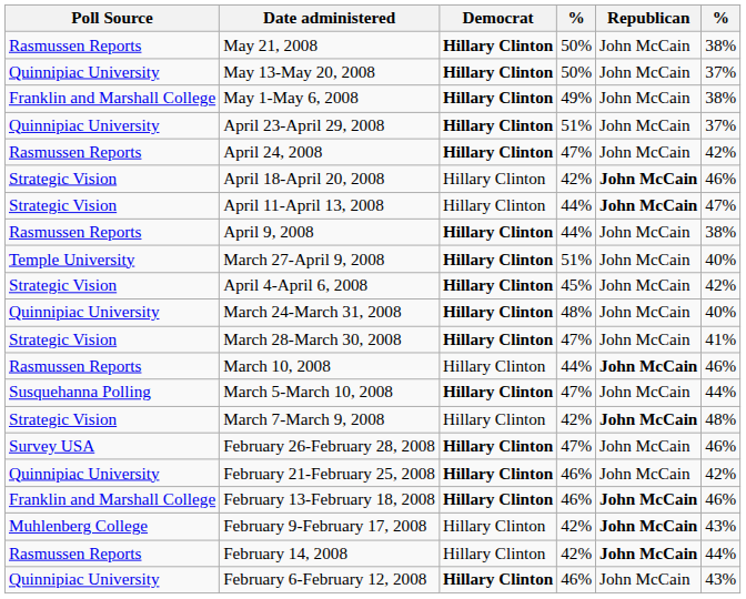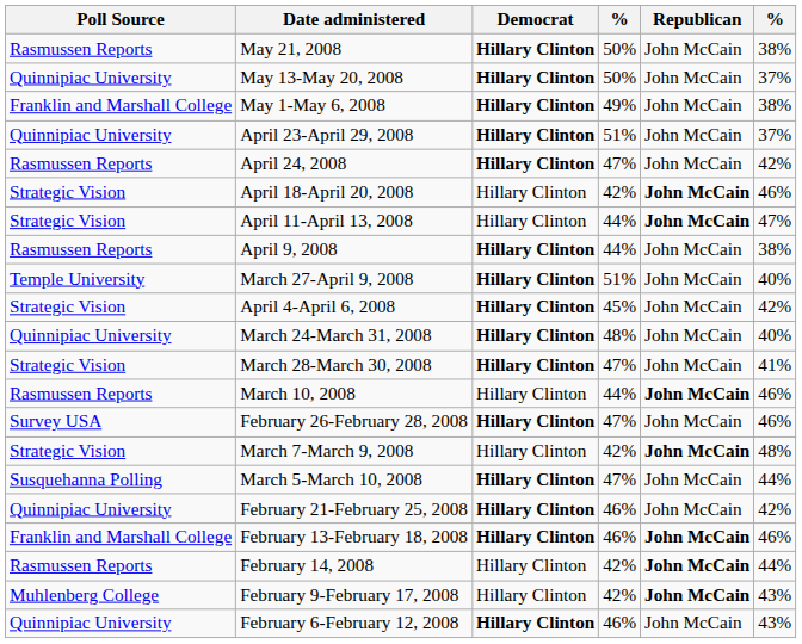 <table class="wikitable">
 <tr valign=bottom>
 <th>Poll Source</th>
 <th>Date administered</th>
 <th>Democrat</th>
 <th>%</th>
 <th>Republican</th>
 <th>%</th>
 </tr>
 <tr>
 <td><a href='#'>Rasmussen Reports</a></td>
 <td>May 21, 2008</td>
 <td><strong>Hillary Clinton</strong></td>
 <td>50%</td>
 <td>John McCain</td>
 <td>38%</td>
 </tr>
 <tr>
 <td><a href='#'>Quinnipiac University</a></td>
 <td>May 13-May 20, 2008</td>
 <td><strong>Hillary Clinton</strong></td>
 <td>50%</td>
 <td>John McCain</td>
 <td>37%</td>
 </tr>
 <tr>
 <td><a href='#'>Franklin and Marshall College</a></td>
 <td>May 1-May 6, 2008</td>
 <td><strong>Hillary Clinton</strong></td>
 <td>49%</td>
 <td>John McCain</td>
 <td>38%</td>
 </tr>
 <tr>
 <td><a href='#'>Quinnipiac University</a></td>
 <td>April 23-April 29, 2008</td>
 <td><strong>Hillary Clinton</strong></td>
 <td>51%</td>
 <td>John McCain</td>
 <td>37%</td>
 </tr>
 <tr>
 <td><a href='#'>Rasmussen Reports</a></td>
 <td>April 24, 2008</td>
 <td><strong>Hillary Clinton</strong></td>
 <td>47%</td>
 <td>John McCain</td>
 <td>42%</td>
 </tr>
 <tr>
 <td><a href='#'>Strategic Vision</a></td>
 <td>April 18-April 20, 2008</td>
 <td>Hillary Clinton</td>
 <td>42%</td>
 <td><strong>John McCain</strong></td>
 <td>46%</td>
 </tr>
 <tr>
 <td><a href='#'>Strategic Vision</a></td>
 <td>April 11-April 13, 2008</td>
 <td>Hillary Clinton</td>
 <td>44%</td>
 <td><strong>John McCain</strong></td>
 <td>47%</td>
 </tr>
 <tr>
 <td><a href='#'>Rasmussen Reports</a></td>
 <td>April 9, 2008</td>
 <td><strong>Hillary Clinton</strong></td>
 <td>44%</td>
 <td>John McCain</td>
 <td>38%</td>
 </tr>
 <tr>
 <td><a href='#'>Temple University</a></td>
 <td>March 27-April 9, 2008</td>
 <td><strong>Hillary Clinton</strong></td>
 <td>51%</td>
 <td>John McCain</td>
 <td>40%</td>
 </tr>
 <tr>
 <td><a href='#'>Strategic Vision</a></td>
 <td>April 4-April 6, 2008</td>
 <td><strong>Hillary Clinton</strong></td>
 <td>45%</td>
 <td>John McCain</td>
 <td>42%</td>
 </tr>
 <tr>
 <td><a href='#'>Quinnipiac University</a></td>
 <td>March 24-March 31, 2008</td>
 <td><strong>Hillary Clinton</strong></td>
 <td>48%</td>
 <td>John McCain</td>
 <td>40%</td>
 </tr>
 <tr>
 <td><a href='#'>Strategic Vision</a></td>
 <td>March 28-March 30, 2008</td>
 <td><strong>Hillary Clinton</strong></td>
 <td>47%</td>
 <td>John McCain</td>
 <td>41%</td>
 </tr>
 <tr>
 <td><a href='#'>Rasmussen Reports</a></td>
 <td>March 10, 2008</td>
 <td>Hillary Clinton</td>
 <td>44%</td>
 <td><strong>John McCain</strong></td>
 <td>46%</td>
 </tr>
 <tr>
-<td><a href='#'>Susquehanna Polling</a></td>
-<td>March 5-March 10, 2008</td>
+<td><a href='#'>Survey USA</a></td>
+<td>February 26-February 28, 2008</td>
 <td><strong>Hillary Clinton</strong></td>
 <td>47%</td>
 <td>John McCain</td>
-<td>44%</td>
+<td>46%</td>
 </tr>
 <tr>
 <td><a href='#'>Strategic Vision</a></td>
 <td>March 7-March 9, 2008</td>
 <td>Hillary Clinton</td>
 <td>42%</td>
 <td><strong>John McCain</strong></td>
 <td>48%</td>
 </tr>
 <tr>
-<td><a href='#'>Survey USA</a></td>
-<td>February 26-February 28, 2008</td>
+<td><a href='#'>Susquehanna Polling</a></td>
+<td>March 5-March 10, 2008</td>
 <td><strong>Hillary Clinton</strong></td>
 <td>47%</td>
 <td>John McCain</td>
-<td>46%</td>
+<td>44%</td>
 </tr>
 <tr>
 <td><a href='#'>Quinnipiac University</a></td>
 <td>February 21-February 25, 2008</td>
 <td><strong>Hillary Clinton</strong></td>
 <td>46%</td>
 <td>John McCain</td>
 <td>42%</td>
 </tr>
 <tr>
 <td><a href='#'>Franklin and Marshall College</a></td>
 <td>February 13-February 18, 2008</td>
 <td><strong>Hillary Clinton</strong></td>
 <td>46%</td>
 <td><strong>John McCain</strong></td>
 <td>46%</td>
 </tr>
 <tr>
+<td><a href='#'>Rasmussen Reports</a></td>
+<td>February 14, 2008</td>
+<td>Hillary Clinton</td>
+<td>42%</td>
+<td><strong>John McCain</strong></td>
+<td>44%</td>
+</tr>
+<tr>
 <td><a href='#'>Muhlenberg College</a></td>
 <td>February 9-February 17, 2008</td>
 <td>Hillary Clinton</td>
 <td>42%</td>
 <td><strong>John McCain</strong></td>
 <td>43%</td>
-</tr>
-<tr>
-<td><a href='#'>Rasmussen Reports</a></td>
-<td>February 14, 2008</td>
-<td>Hillary Clinton</td>
-<td>42%</td>
-<td><strong>John McCain</strong></td>
-<td>44%</td>
 </tr>
 <tr>
 <td><a href='#'>Quinnipiac University</a></td>
 <td>February 6-February 12, 2008</td>
 <td><strong>Hillary Clinton</strong></td>
 <td>46%</td>
 <td>John McCain</td>
 <td>43%</td>
 </tr>
 </table>
